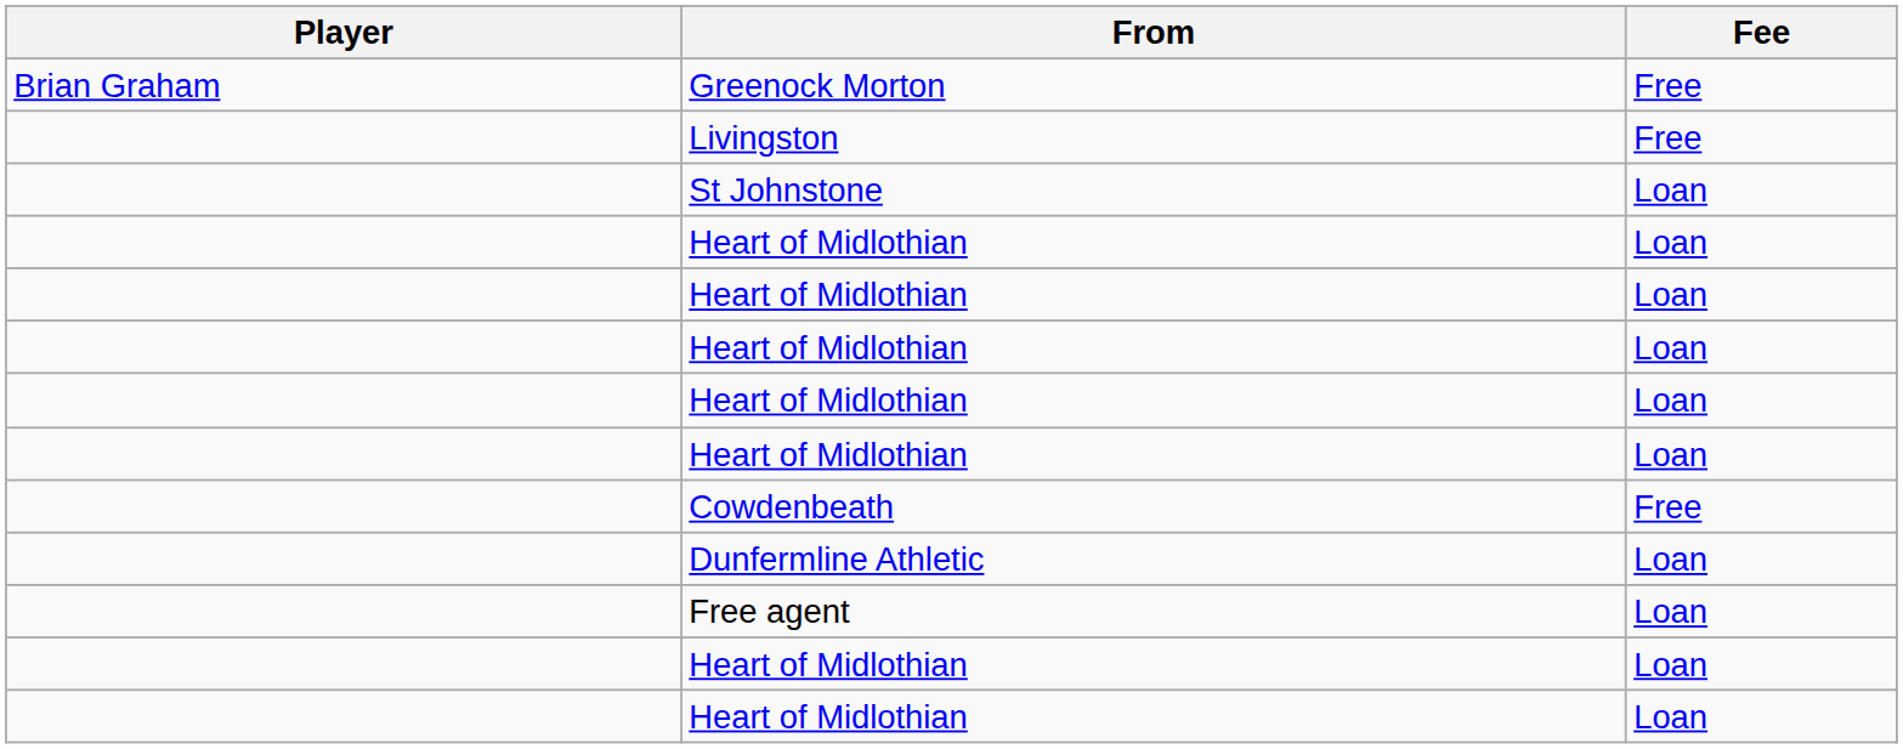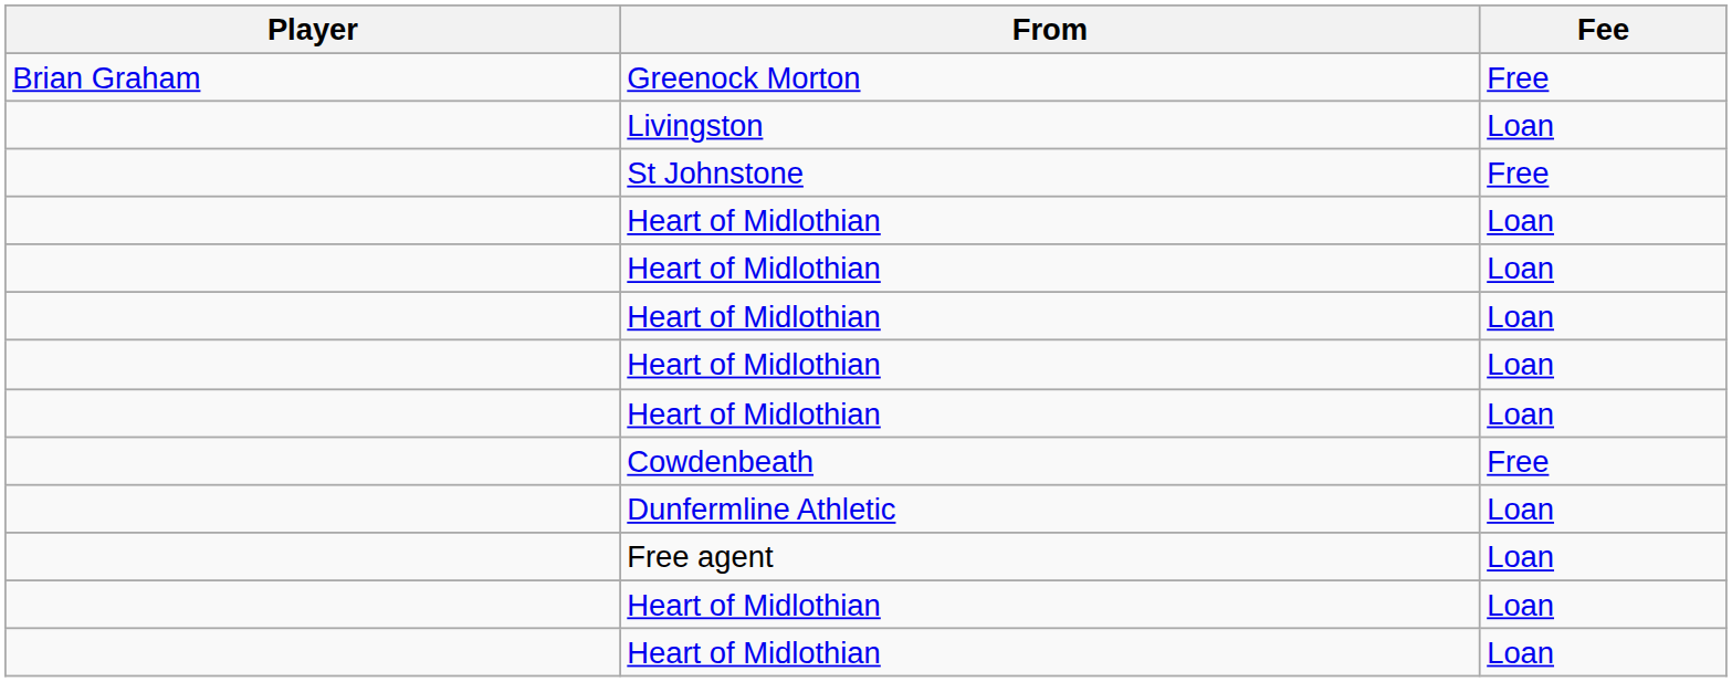 <table class="wikitable" style="text-align:center; font-size:95%;width:98%; text-align:left">
 <tr>
 <th>Player</th>
 <th>From</th>
 <th>Fee</th>
 </tr>
 <tr>
 <td> <a href='#'>Brian Graham</a></td>
 <td> <a href='#'>Greenock Morton</a></td>
 <td><a href='#'>Free</a></td>
 </tr>
 <tr>
 <td> </td>
 <td> <a href='#'>Livingston</a></td>
-<td><a href='#'>Free</a></td>
+<td><a href='#'>Loan</a></td>
 </tr>
 <tr>
 <td> </td>
 <td> <a href='#'>St Johnstone</a></td>
-<td><a href='#'>Loan</a></td>
+<td><a href='#'>Free</a></td>
 </tr>
 <tr>
 <td> </td>
 <td> <a href='#'>Heart of Midlothian</a></td>
 <td><a href='#'>Loan</a></td>
 </tr>
 <tr>
 <td> </td>
 <td> <a href='#'>Heart of Midlothian</a></td>
 <td><a href='#'>Loan</a></td>
 </tr>
 <tr>
 <td> </td>
 <td> <a href='#'>Heart of Midlothian</a></td>
 <td><a href='#'>Loan</a></td>
 </tr>
 <tr>
 <td> </td>
 <td> <a href='#'>Heart of Midlothian</a></td>
 <td><a href='#'>Loan</a></td>
 </tr>
 <tr>
 <td> </td>
 <td> <a href='#'>Heart of Midlothian</a></td>
 <td><a href='#'>Loan</a></td>
 </tr>
 <tr>
 <td> </td>
 <td> <a href='#'>Cowdenbeath</a></td>
 <td><a href='#'>Free</a></td>
 </tr>
 <tr>
 <td> </td>
 <td> <a href='#'>Dunfermline Athletic</a></td>
 <td><a href='#'>Loan</a></td>
 </tr>
 <tr>
 <td> </td>
 <td>Free agent</td>
 <td><a href='#'>Loan</a></td>
 </tr>
 <tr>
 <td> </td>
 <td> <a href='#'>Heart of Midlothian</a></td>
 <td><a href='#'>Loan</a></td>
 </tr>
 <tr>
 <td> </td>
 <td> <a href='#'>Heart of Midlothian</a></td>
 <td><a href='#'>Loan</a></td>
 </tr>
 </table>
